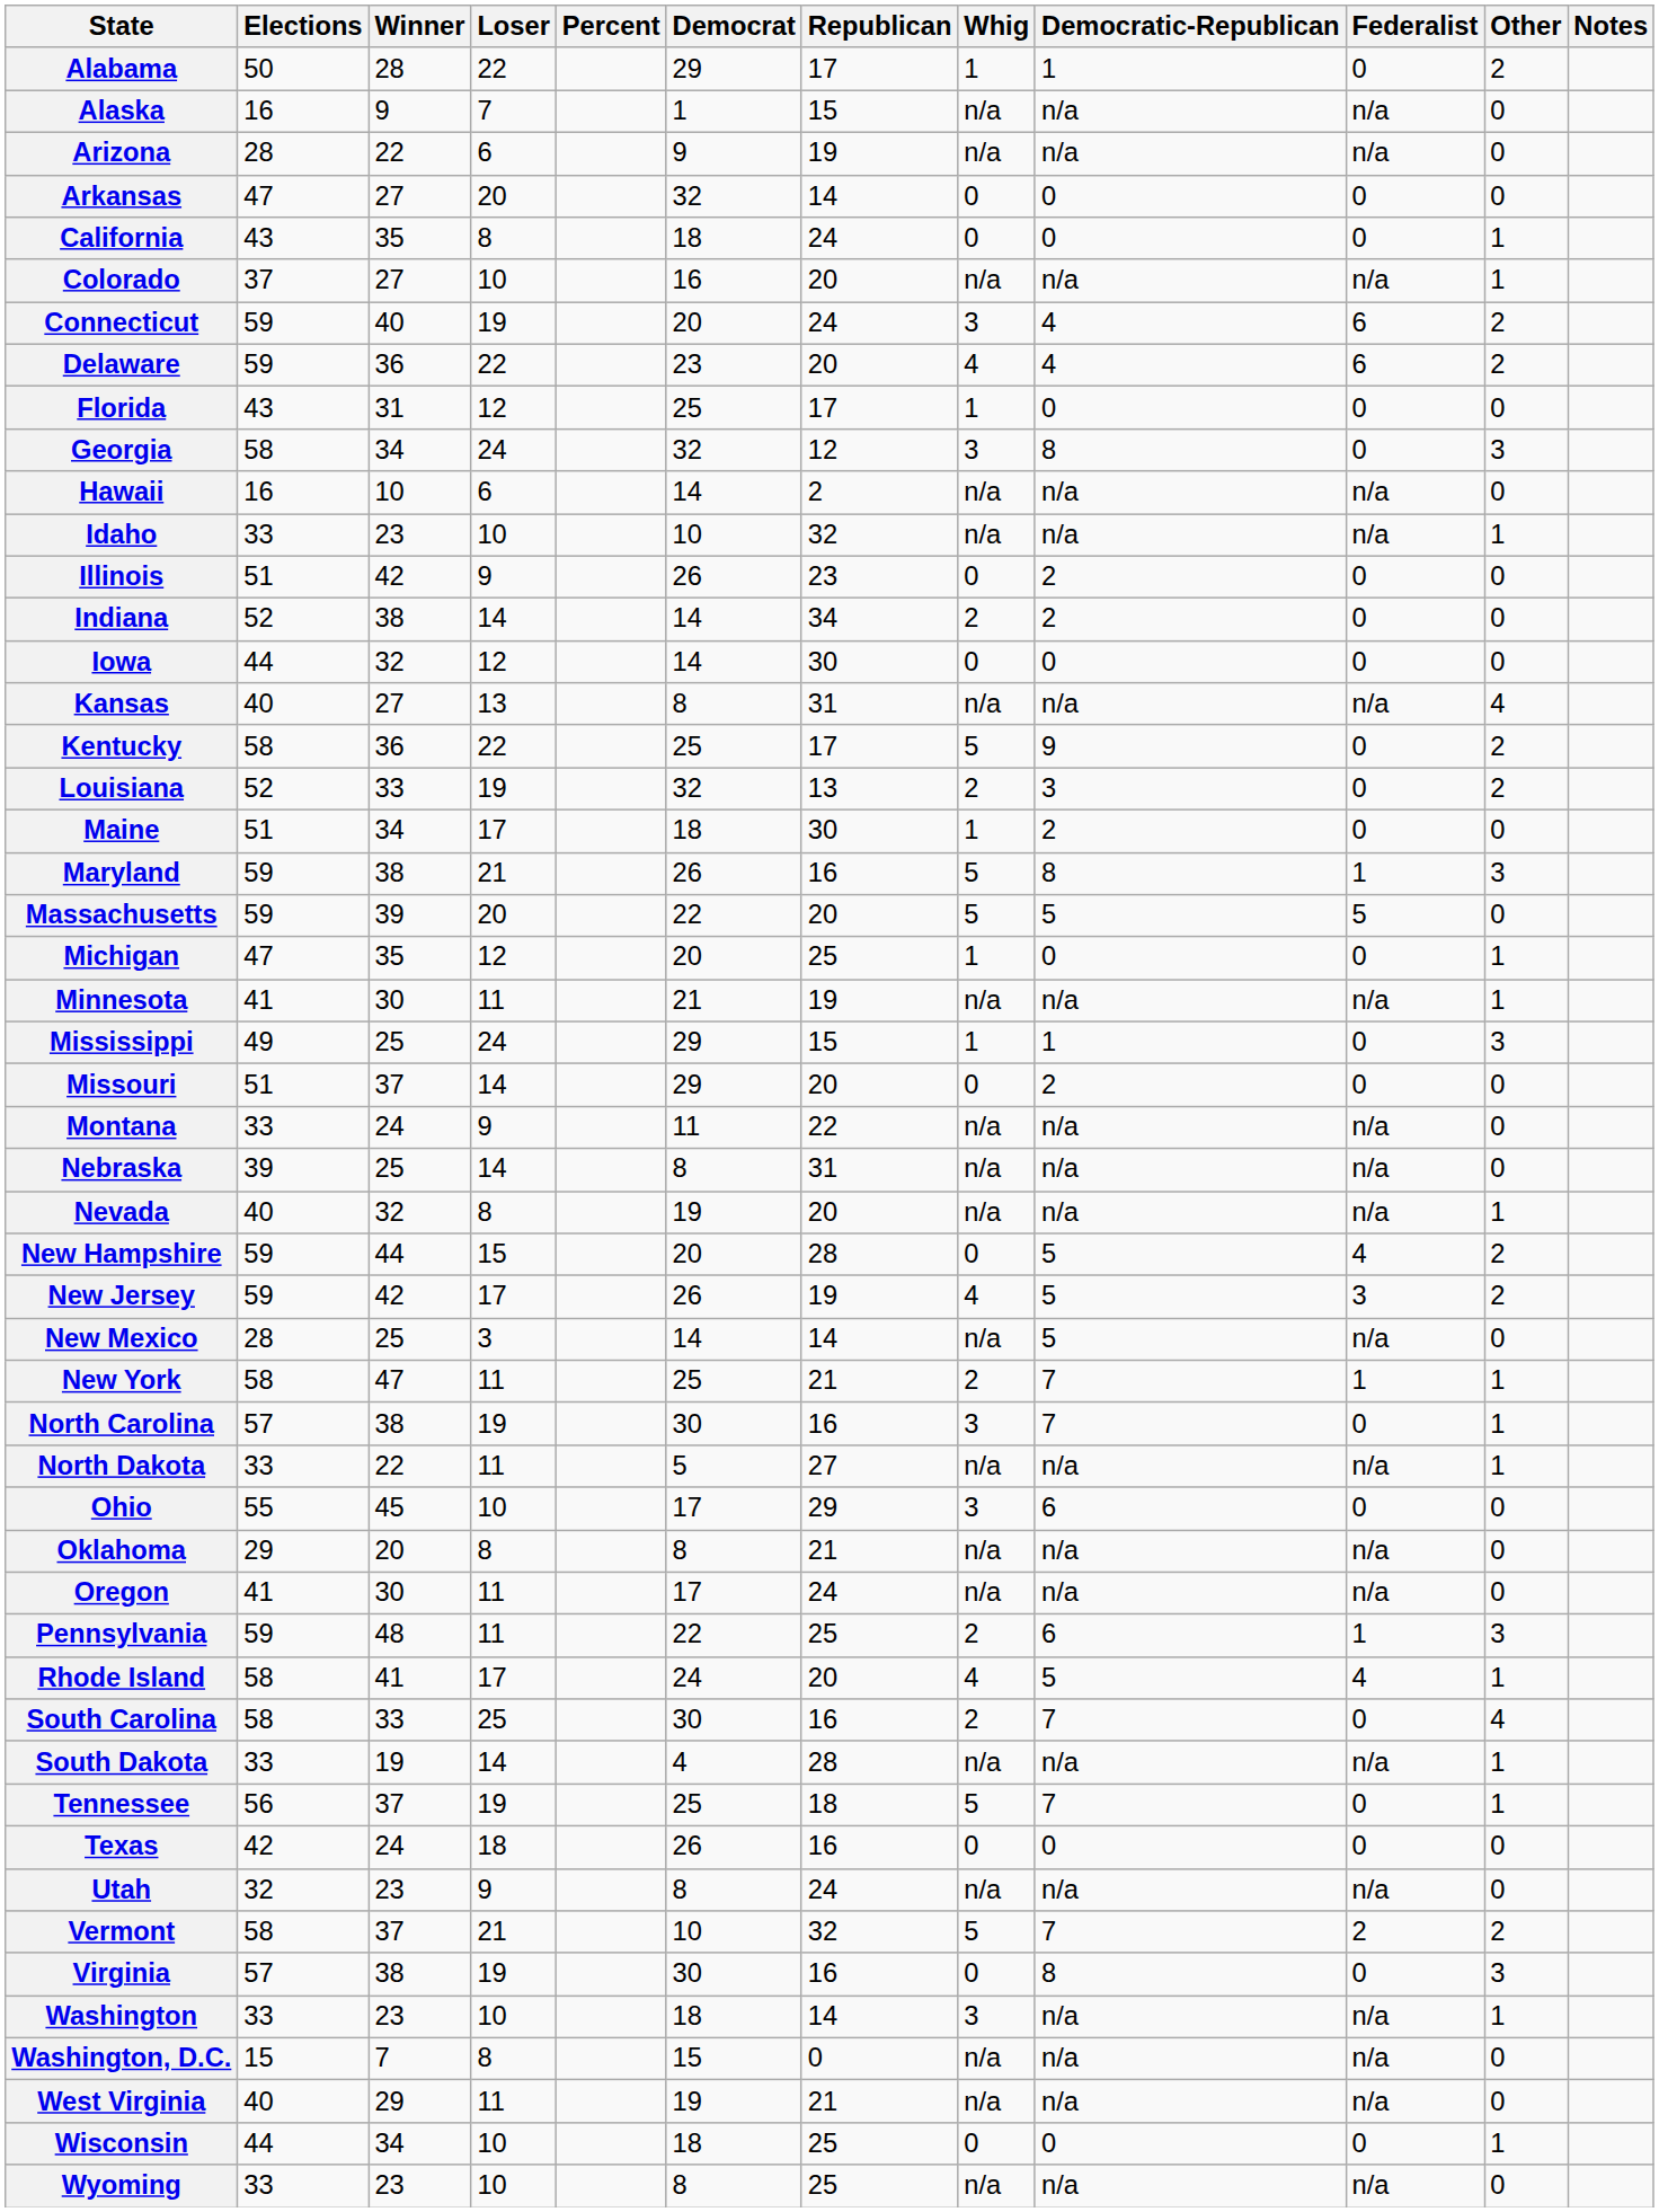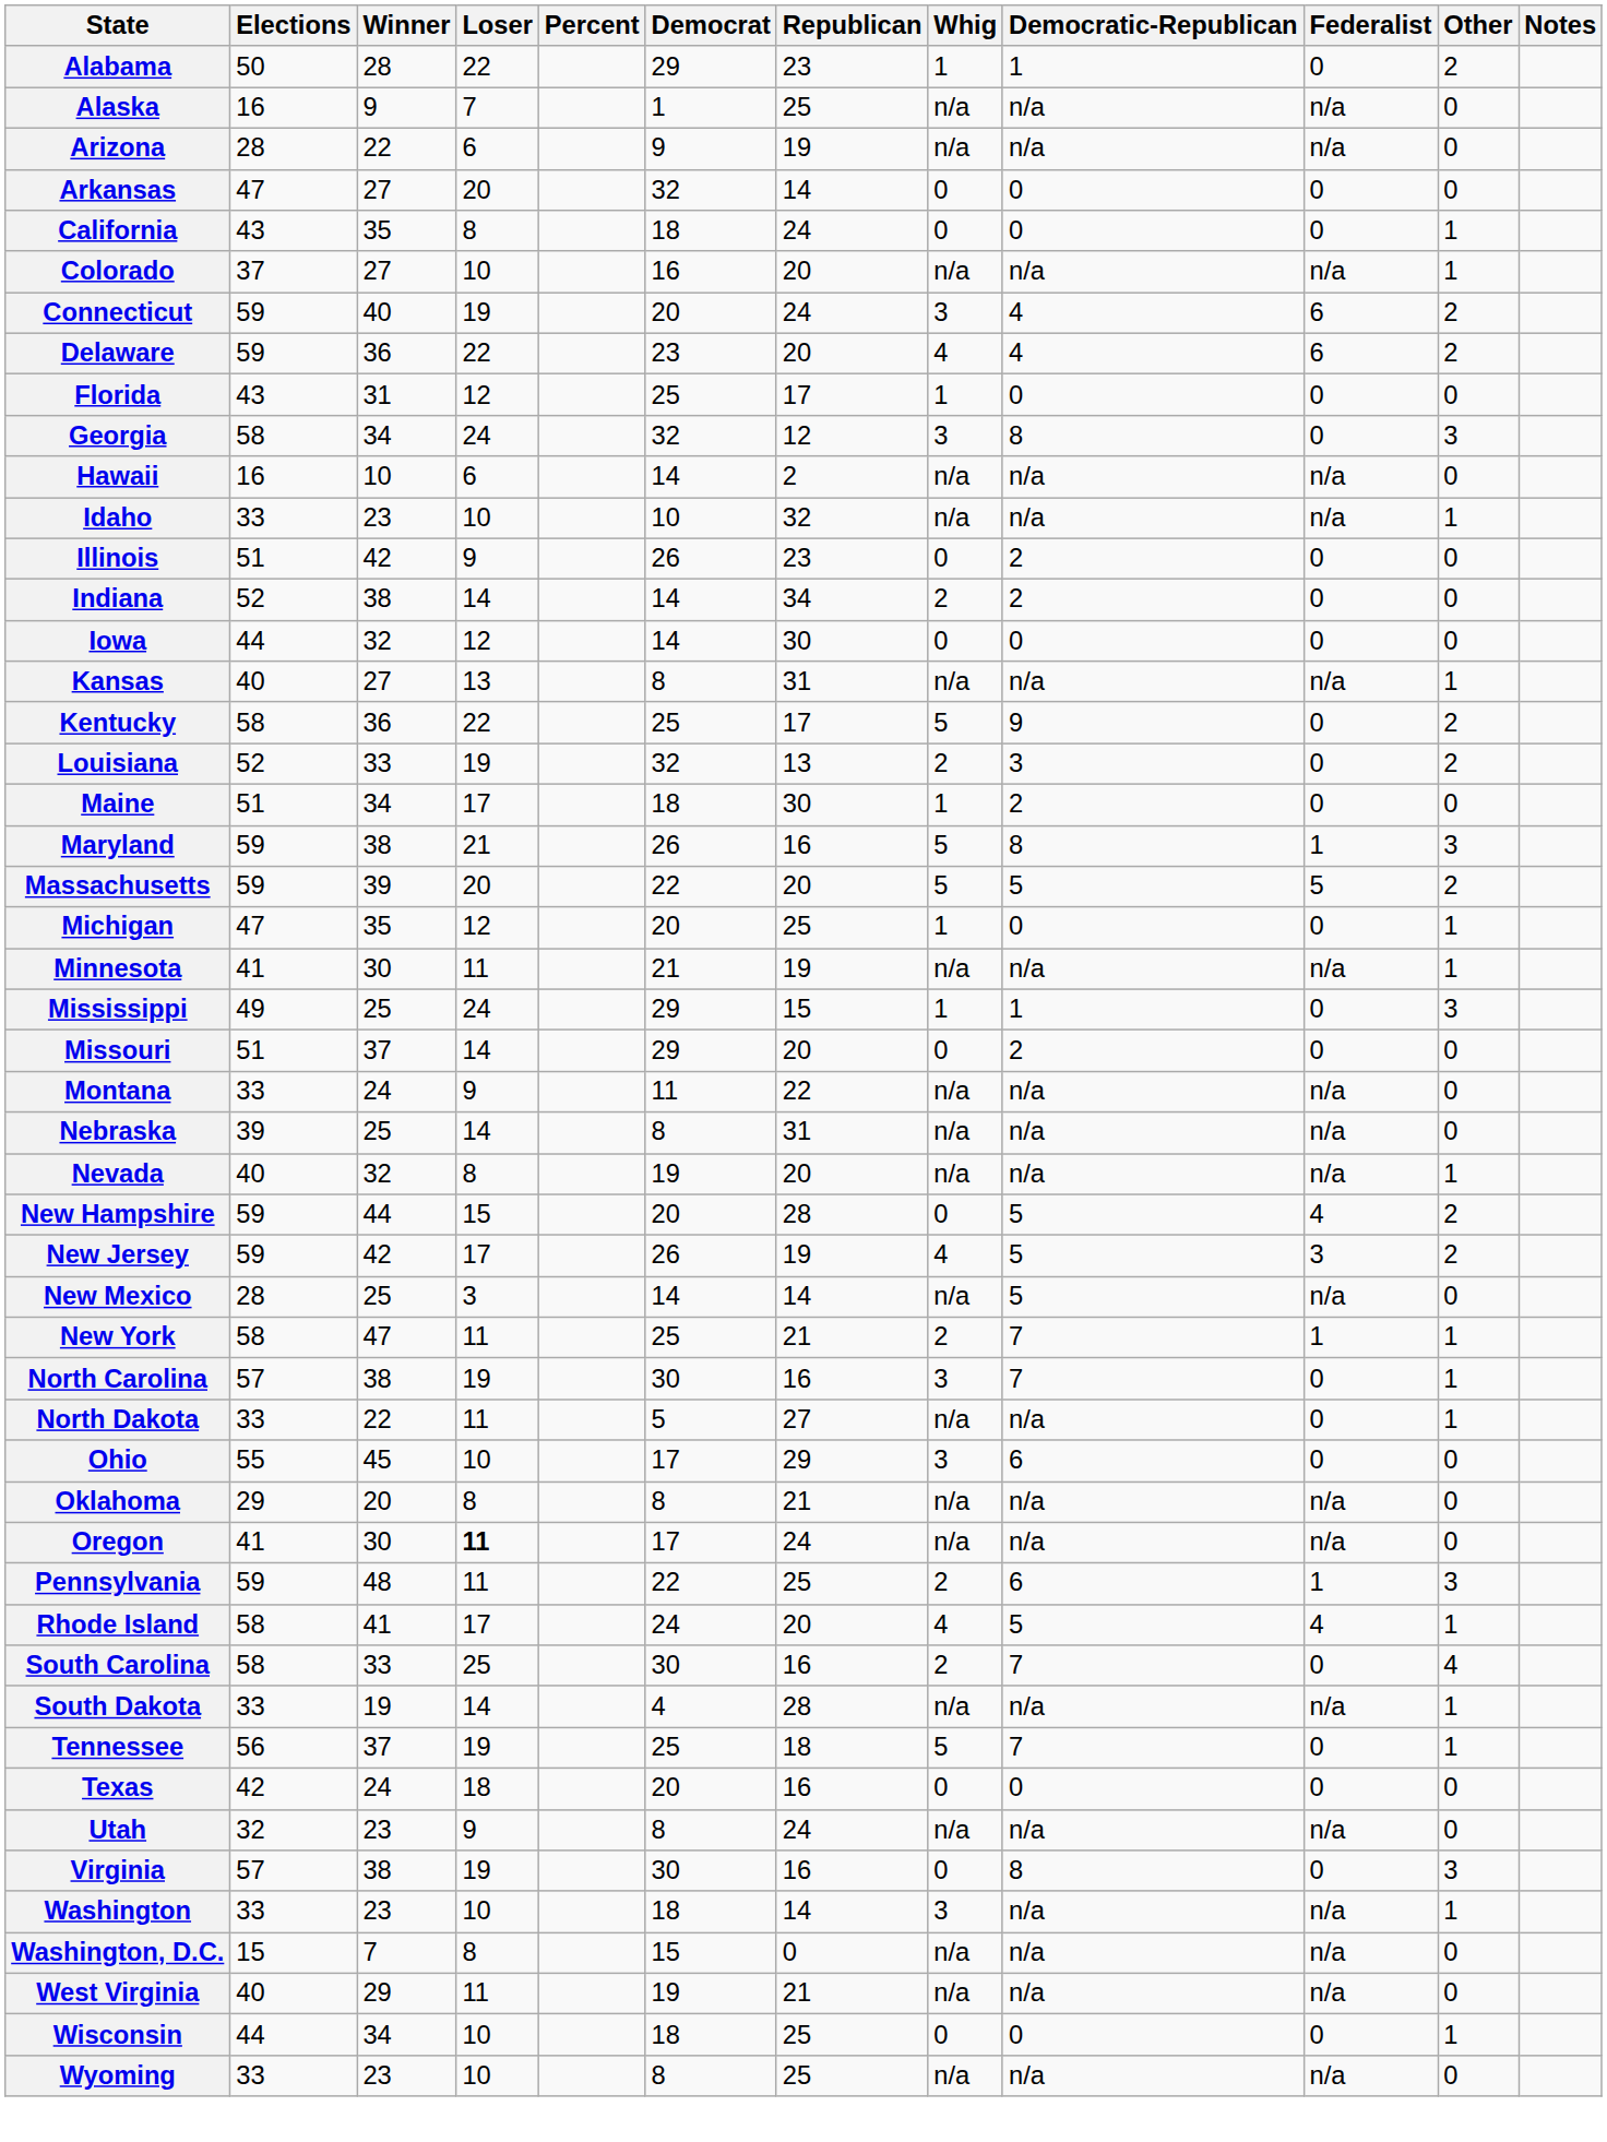 <table class="sortable wikitable">
 <tr>
 <th>State</th>
 <th>Elections</th>
 <th>Winner</th>
 <th>Loser</th>
 <th>Percent</th>
 <th>Democrat</th>
 <th>Republican</th>
 <th>Whig</th>
 <th>Democratic-Republican</th>
 <th>Federalist</th>
 <th>Other</th>
 <th>Notes</th>
 </tr>
 <tr>
 <th row=scope><a href='#'>Alabama</a></th>
 <td>50</td>
 <td>28</td>
 <td>22</td>
 <td></td>
 <td>29</td>
-<td>17</td>
+<td>23</td>
 <td>1</td>
 <td>1</td>
 <td>0</td>
 <td>2</td>
 <td></td>
 </tr>
 <tr>
 <th row=scope><a href='#'>Alaska</a></th>
 <td>16</td>
 <td>9</td>
 <td>7</td>
 <td></td>
 <td>1</td>
-<td>15</td>
+<td>25</td>
 <td>n/a</td>
 <td>n/a</td>
 <td>n/a</td>
 <td>0</td>
 <td></td>
 </tr>
 <tr>
 <th row=scope><a href='#'>Arizona</a></th>
 <td>28</td>
 <td>22</td>
 <td>6</td>
 <td></td>
 <td>9</td>
 <td>19</td>
 <td>n/a</td>
 <td>n/a</td>
 <td>n/a</td>
 <td>0</td>
 <td></td>
 </tr>
 <tr>
 <th row=scope><a href='#'>Arkansas</a></th>
 <td>47</td>
 <td>27</td>
 <td>20</td>
 <td></td>
 <td>32</td>
 <td>14</td>
 <td>0</td>
 <td>0</td>
 <td>0</td>
 <td>0</td>
 <td></td>
 </tr>
 <tr>
 <th row=scope><a href='#'>California</a></th>
 <td>43</td>
 <td>35</td>
 <td>8</td>
 <td></td>
 <td>18</td>
 <td>24</td>
 <td>0</td>
 <td>0</td>
 <td>0</td>
 <td>1</td>
 <td></td>
 </tr>
 <tr>
 <th row=scope><a href='#'>Colorado</a></th>
 <td>37</td>
 <td>27</td>
 <td>10</td>
 <td></td>
 <td>16</td>
 <td>20</td>
 <td>n/a</td>
 <td>n/a</td>
 <td>n/a</td>
 <td>1</td>
 <td></td>
 </tr>
 <tr>
 <th row=scope><a href='#'>Connecticut</a></th>
 <td>59</td>
 <td>40</td>
 <td>19</td>
 <td></td>
 <td>20</td>
 <td>24</td>
 <td>3</td>
 <td>4</td>
 <td>6</td>
 <td>2</td>
 <td></td>
 </tr>
 <tr>
 <th row=scope><a href='#'>Delaware</a></th>
 <td>59</td>
 <td>36</td>
 <td>22</td>
 <td></td>
 <td>23</td>
 <td>20</td>
 <td>4</td>
 <td>4</td>
 <td>6</td>
 <td>2</td>
 <td></td>
 </tr>
 <tr>
 <th row=scope><a href='#'>Florida</a></th>
 <td>43</td>
 <td>31</td>
 <td>12</td>
 <td></td>
 <td>25</td>
 <td>17</td>
 <td>1</td>
 <td>0</td>
 <td>0</td>
 <td>0</td>
 <td></td>
 </tr>
 <tr>
 <th row=scope><a href='#'>Georgia</a></th>
 <td>58</td>
 <td>34</td>
 <td>24</td>
 <td></td>
 <td>32</td>
 <td>12</td>
 <td>3</td>
 <td>8</td>
 <td>0</td>
 <td>3</td>
 <td></td>
 </tr>
 <tr>
 <th row=scope><a href='#'>Hawaii</a></th>
 <td>16</td>
 <td>10</td>
 <td>6</td>
 <td></td>
 <td>14</td>
 <td>2</td>
 <td>n/a</td>
 <td>n/a</td>
 <td>n/a</td>
 <td>0</td>
 <td></td>
 </tr>
 <tr>
 <th row=scope><a href='#'>Idaho</a></th>
 <td>33</td>
 <td>23</td>
 <td>10</td>
 <td></td>
 <td>10</td>
 <td>32</td>
 <td>n/a</td>
 <td>n/a</td>
 <td>n/a</td>
 <td>1</td>
 <td></td>
 </tr>
 <tr>
 <th row=scope><a href='#'>Illinois</a></th>
 <td>51</td>
 <td>42</td>
 <td>9</td>
 <td></td>
 <td>26</td>
 <td>23</td>
 <td>0</td>
 <td>2</td>
 <td>0</td>
 <td>0</td>
 <td></td>
 </tr>
 <tr>
 <th row=scope><a href='#'>Indiana</a></th>
 <td>52</td>
 <td>38</td>
 <td>14</td>
 <td></td>
 <td>14</td>
 <td>34</td>
 <td>2</td>
 <td>2</td>
 <td>0</td>
 <td>0</td>
 <td></td>
 </tr>
 <tr>
 <th row=scope><a href='#'>Iowa</a></th>
 <td>44</td>
 <td>32</td>
 <td>12</td>
 <td></td>
 <td>14</td>
 <td>30</td>
 <td>0</td>
 <td>0</td>
 <td>0</td>
 <td>0</td>
 <td></td>
 </tr>
 <tr>
 <th row=scope><a href='#'>Kansas</a></th>
 <td>40</td>
 <td>27</td>
 <td>13</td>
 <td></td>
 <td>8</td>
 <td>31</td>
 <td>n/a</td>
 <td>n/a</td>
 <td>n/a</td>
-<td>4</td>
+<td>1</td>
 <td></td>
 </tr>
 <tr>
 <th row=scope><a href='#'>Kentucky</a></th>
 <td>58</td>
 <td>36</td>
 <td>22</td>
 <td></td>
 <td>25</td>
 <td>17</td>
 <td>5</td>
 <td>9</td>
 <td>0</td>
 <td>2</td>
 <td></td>
 </tr>
 <tr>
 <th row=scope><a href='#'>Louisiana</a></th>
 <td>52</td>
 <td>33</td>
 <td>19</td>
 <td></td>
 <td>32</td>
 <td>13</td>
 <td>2</td>
 <td>3</td>
 <td>0</td>
 <td>2</td>
 <td></td>
 </tr>
 <tr>
 <th row=scope><a href='#'>Maine</a></th>
 <td>51</td>
 <td>34</td>
 <td>17</td>
 <td></td>
 <td>18</td>
 <td>30</td>
 <td>1</td>
 <td>2</td>
 <td>0</td>
 <td>0</td>
 <td></td>
 </tr>
 <tr>
 <th row=scope><a href='#'>Maryland</a></th>
 <td>59</td>
 <td>38</td>
 <td>21</td>
 <td></td>
 <td>26</td>
 <td>16</td>
 <td>5</td>
 <td>8</td>
 <td>1</td>
 <td>3</td>
 <td></td>
 </tr>
 <tr>
 <th row=scope><a href='#'>Massachusetts</a></th>
 <td>59</td>
 <td>39</td>
 <td>20</td>
 <td></td>
 <td>22</td>
 <td>20</td>
 <td>5</td>
 <td>5</td>
 <td>5</td>
-<td>0</td>
+<td>2</td>
 <td></td>
 </tr>
 <tr>
 <th row=scope><a href='#'>Michigan</a></th>
 <td>47</td>
 <td>35</td>
 <td>12</td>
 <td></td>
 <td>20</td>
 <td>25</td>
 <td>1</td>
 <td>0</td>
 <td>0</td>
 <td>1</td>
 <td></td>
 </tr>
 <tr>
 <th row=scope><a href='#'>Minnesota</a></th>
 <td>41</td>
 <td>30</td>
 <td>11</td>
 <td></td>
 <td>21</td>
 <td>19</td>
 <td>n/a</td>
 <td>n/a</td>
 <td>n/a</td>
 <td>1</td>
 <td></td>
 </tr>
 <tr>
 <th row=scope><a href='#'>Mississippi</a></th>
 <td>49</td>
 <td>25</td>
 <td>24</td>
 <td></td>
 <td>29</td>
 <td>15</td>
 <td>1</td>
 <td>1</td>
 <td>0</td>
 <td>3</td>
 <td></td>
 </tr>
 <tr>
 <th row=scope><a href='#'>Missouri</a></th>
 <td>51</td>
 <td>37</td>
 <td>14</td>
 <td></td>
 <td>29</td>
 <td>20</td>
 <td>0</td>
 <td>2</td>
 <td>0</td>
 <td>0</td>
 <td></td>
 </tr>
 <tr>
 <th row=scope><a href='#'>Montana</a></th>
 <td>33</td>
 <td>24</td>
 <td>9</td>
 <td></td>
 <td>11</td>
 <td>22</td>
 <td>n/a</td>
 <td>n/a</td>
 <td>n/a</td>
 <td>0</td>
 <td></td>
 </tr>
 <tr>
 <th row=scope><a href='#'>Nebraska</a></th>
 <td>39</td>
 <td>25</td>
 <td>14</td>
 <td></td>
 <td>8</td>
 <td>31</td>
 <td>n/a</td>
 <td>n/a</td>
 <td>n/a</td>
 <td>0</td>
 <td></td>
 </tr>
 <tr>
 <th row=scope><a href='#'>Nevada</a></th>
 <td>40</td>
 <td>32</td>
 <td>8</td>
 <td></td>
 <td>19</td>
 <td>20</td>
 <td>n/a</td>
 <td>n/a</td>
 <td>n/a</td>
 <td>1</td>
 <td></td>
 </tr>
 <tr>
 <th row=scope><a href='#'>New Hampshire</a></th>
 <td>59</td>
 <td>44</td>
 <td>15</td>
 <td></td>
 <td>20</td>
 <td>28</td>
 <td>0</td>
 <td>5</td>
 <td>4</td>
 <td>2</td>
 <td></td>
 </tr>
 <tr>
 <th row=scope><a href='#'>New Jersey</a></th>
 <td>59</td>
 <td>42</td>
 <td>17</td>
 <td></td>
 <td>26</td>
 <td>19</td>
 <td>4</td>
 <td>5</td>
 <td>3</td>
 <td>2</td>
 <td></td>
 </tr>
 <tr>
 <th row=scope><a href='#'>New Mexico</a></th>
 <td>28</td>
 <td>25</td>
 <td>3</td>
 <td></td>
 <td>14</td>
 <td>14</td>
 <td>n/a</td>
 <td>5</td>
 <td>n/a</td>
 <td>0</td>
 <td></td>
 </tr>
 <tr>
 <th row=scope><a href='#'>New York</a></th>
 <td>58</td>
 <td>47</td>
 <td>11</td>
 <td></td>
 <td>25</td>
 <td>21</td>
 <td>2</td>
 <td>7</td>
 <td>1</td>
 <td>1</td>
 <td></td>
 </tr>
 <tr>
 <th row=scope><a href='#'>North Carolina</a></th>
 <td>57</td>
 <td>38</td>
 <td>19</td>
 <td></td>
 <td>30</td>
 <td>16</td>
 <td>3</td>
 <td>7</td>
 <td>0</td>
 <td>1</td>
 <td></td>
 </tr>
 <tr>
 <th row=scope><a href='#'>North Dakota</a></th>
 <td>33</td>
 <td>22</td>
 <td>11</td>
 <td></td>
 <td>5</td>
 <td>27</td>
 <td>n/a</td>
 <td>n/a</td>
-<td>n/a</td>
+<td>0</td>
 <td>1</td>
 <td></td>
 </tr>
 <tr>
 <th row=scope><a href='#'>Ohio</a></th>
 <td>55</td>
 <td>45</td>
 <td>10</td>
 <td></td>
 <td>17</td>
 <td>29</td>
 <td>3</td>
 <td>6</td>
 <td>0</td>
 <td>0</td>
 <td></td>
 </tr>
 <tr>
 <th row=scope><a href='#'>Oklahoma</a></th>
 <td>29</td>
 <td>20</td>
 <td>8</td>
 <td></td>
 <td>8</td>
 <td>21</td>
 <td>n/a</td>
 <td>n/a</td>
 <td>n/a</td>
 <td>0</td>
 <td></td>
 </tr>
 <tr>
 <th row=scope><a href='#'>Oregon</a></th>
 <td>41</td>
 <td>30</td>
-<td>11</td>
+<td><strong>11</strong></td>
 <td></td>
 <td>17</td>
 <td>24</td>
 <td>n/a</td>
 <td>n/a</td>
 <td>n/a</td>
 <td>0</td>
 <td></td>
 </tr>
 <tr>
 <th row=scope><a href='#'>Pennsylvania</a></th>
 <td>59</td>
 <td>48</td>
 <td>11</td>
 <td></td>
 <td>22</td>
 <td>25</td>
 <td>2</td>
 <td>6</td>
 <td>1</td>
 <td>3</td>
 <td></td>
 </tr>
 <tr>
 <th row=scope><a href='#'>Rhode Island</a></th>
 <td>58</td>
 <td>41</td>
 <td>17</td>
 <td></td>
 <td>24</td>
 <td>20</td>
 <td>4</td>
 <td>5</td>
 <td>4</td>
 <td>1</td>
 <td></td>
 </tr>
 <tr>
 <th row=scope><a href='#'>South Carolina</a></th>
 <td>58</td>
 <td>33</td>
 <td>25</td>
 <td></td>
 <td>30</td>
 <td>16</td>
 <td>2</td>
 <td>7</td>
 <td>0</td>
 <td>4</td>
 <td></td>
 </tr>
 <tr>
 <th row=scope><a href='#'>South Dakota</a></th>
 <td>33</td>
 <td>19</td>
 <td>14</td>
 <td></td>
 <td>4</td>
 <td>28</td>
 <td>n/a</td>
 <td>n/a</td>
 <td>n/a</td>
 <td>1</td>
 <td></td>
 </tr>
 <tr>
 <th row=scope><a href='#'>Tennessee</a></th>
 <td>56</td>
 <td>37</td>
 <td>19</td>
 <td></td>
 <td>25</td>
 <td>18</td>
 <td>5</td>
 <td>7</td>
 <td>0</td>
 <td>1</td>
 <td></td>
 </tr>
 <tr>
 <th row=scope><a href='#'>Texas</a></th>
 <td>42</td>
 <td>24</td>
 <td>18</td>
 <td></td>
-<td>26</td>
+<td>20</td>
 <td>16</td>
 <td>0</td>
 <td>0</td>
 <td>0</td>
 <td>0</td>
 <td></td>
 </tr>
 <tr>
 <th row=scope><a href='#'>Utah</a></th>
 <td>32</td>
 <td>23</td>
 <td>9</td>
 <td></td>
 <td>8</td>
 <td>24</td>
 <td>n/a</td>
 <td>n/a</td>
 <td>n/a</td>
 <td>0</td>
-<td></td>
-</tr>
-<tr>
-<th row=scope><a href='#'>Vermont</a></th>
-<td>58</td>
-<td>37</td>
-<td>21</td>
-<td></td>
-<td>10</td>
-<td>32</td>
-<td>5</td>
-<td>7</td>
-<td>2</td>
-<td>2</td>
 <td></td>
 </tr>
 <tr>
 <th row=scope><a href='#'>Virginia</a></th>
 <td>57</td>
 <td>38</td>
 <td>19</td>
 <td></td>
 <td>30</td>
 <td>16</td>
 <td>0</td>
 <td>8</td>
 <td>0</td>
 <td>3</td>
 <td></td>
 </tr>
 <tr>
 <th row=scope><a href='#'>Washington</a></th>
 <td>33</td>
 <td>23</td>
 <td>10</td>
 <td></td>
 <td>18</td>
 <td>14</td>
 <td>3</td>
 <td>n/a</td>
 <td>n/a</td>
 <td>1</td>
 <td></td>
 </tr>
 <tr>
 <th row=scope><a href='#'>Washington, D.C.</a></th>
 <td>15</td>
 <td>7</td>
 <td>8</td>
 <td></td>
 <td>15</td>
 <td>0</td>
 <td>n/a</td>
 <td>n/a</td>
 <td>n/a</td>
 <td>0</td>
 <td></td>
 </tr>
 <tr>
 <th row=scope><a href='#'>West Virginia</a></th>
 <td>40</td>
 <td>29</td>
 <td>11</td>
 <td></td>
 <td>19</td>
 <td>21</td>
 <td>n/a</td>
 <td>n/a</td>
 <td>n/a</td>
 <td>0</td>
 <td></td>
 </tr>
 <tr>
 <th row=scope><a href='#'>Wisconsin</a></th>
 <td>44</td>
 <td>34</td>
 <td>10</td>
 <td></td>
 <td>18</td>
 <td>25</td>
 <td>0</td>
 <td>0</td>
 <td>0</td>
 <td>1</td>
 <td></td>
 </tr>
 <tr>
 <th row=scope><a href='#'>Wyoming</a></th>
 <td>33</td>
 <td>23</td>
 <td>10</td>
 <td></td>
 <td>8</td>
 <td>25</td>
 <td>n/a</td>
 <td>n/a</td>
 <td>n/a</td>
 <td>0</td>
 <td></td>
 </tr>
 </table>
